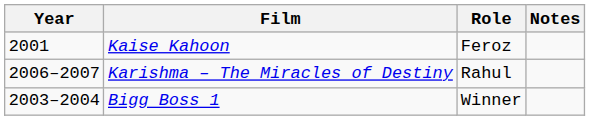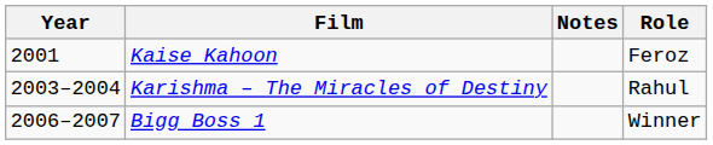 <table class="wikitable sortable">
 <tr>
 <th>Year</th>
 <th>Film</th>
+<th>Notes</th>
 <th>Role</th>
-<th>Notes</th>
 </tr>
 <tr>
 <td>2001</td>
 <td><em><a href='#'>Kaise Kahoon</a></em></td>
+<td></td>
 <td>Feroz</td>
+</tr>
+<tr>
+<td>2003–2004</td>
+<td><em><a href='#'>Karishma – The Miracles of Destiny</a></em></td>
 <td></td>
+<td>Rahul</td>
 </tr>
 <tr>
 <td>2006–2007</td>
-<td><em><a href='#'>Karishma – The Miracles of Destiny</a></em></td>
-<td>Rahul</td>
+<td><em><a href='#'>Bigg Boss 1</a></em></td>
 <td></td>
-</tr>
-<tr>
-<td>2003–2004</td>
-<td><em><a href='#'>Bigg Boss 1</a></em></td>
 <td>Winner</td>
-<td></td>
 </tr>
 </table>
